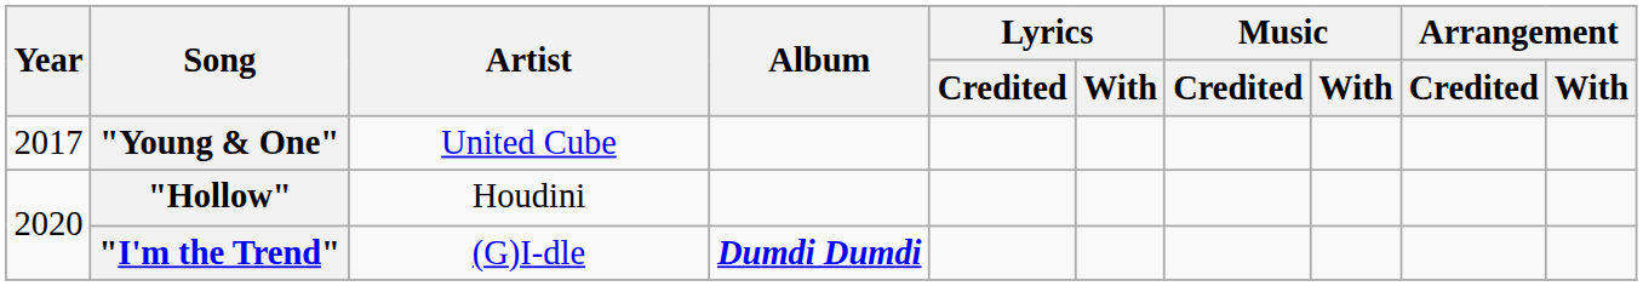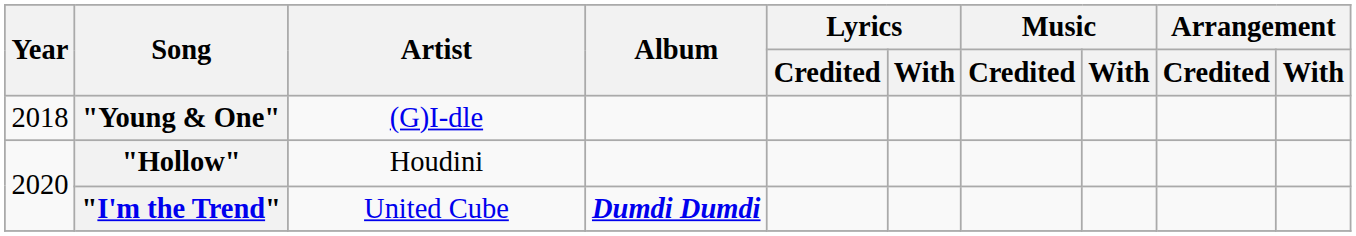 <table class="wikitable" style="text-align:center;">
 <tr>
 <th rowspan="2">Year</th>
 <th rowspan="2">Song</th>
 <th rowspan="2"  style="width:10em;">Artist</th>
 <th rowspan="2">Album</th>
 <th colspan="2">Lyrics</th>
 <th colspan="2">Music</th>
 <th colspan="2">Arrangement</th>
 </tr>
 <tr>
 <th>Credited</th>
 <th>With</th>
 <th>Credited</th>
 <th>With</th>
 <th>Credited</th>
 <th>With</th>
 </tr>
 <tr>
-<td>2017</td>
+<td>2018</td>
 <th>"Young & One"</th>
-<td><a href='#'>United Cube</a></td>
+<td><a href='#'>(G)I-dle</a></td>
 <td></td>
 <td></td>
 <td></td>
 <td></td>
 <td></td>
 <td></td>
 <td></td>
 </tr>
 <tr>
 <td rowspan="2">2020</td>
 <th>"Hollow"</th>
 <td>Houdini</td>
 <td></td>
 <td></td>
 <td></td>
 <td></td>
 <td></td>
 <td></td>
 <td></td>
 </tr>
 <tr>
 <th>"<a href='#'>I'm the Trend</a>"</th>
-<td><a href='#'>(G)I-dle</a></td>
+<td><a href='#'>United Cube</a></td>
 <td><strong><em><a href='#'>Dumdi Dumdi</a></em></strong></td>
 <td></td>
 <td></td>
 <td></td>
 <td></td>
 <td></td>
 <td></td>
 </tr>
 </table>
